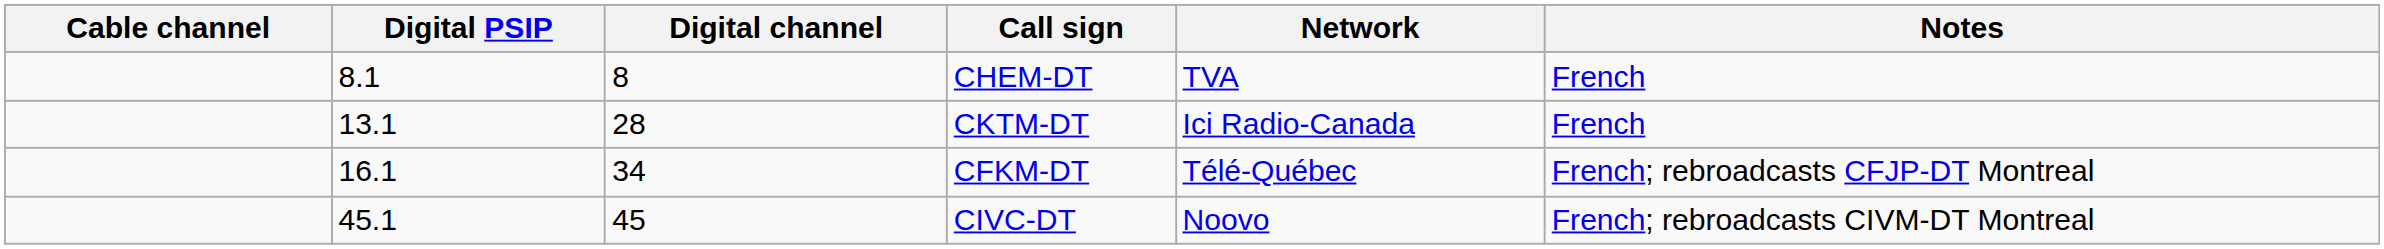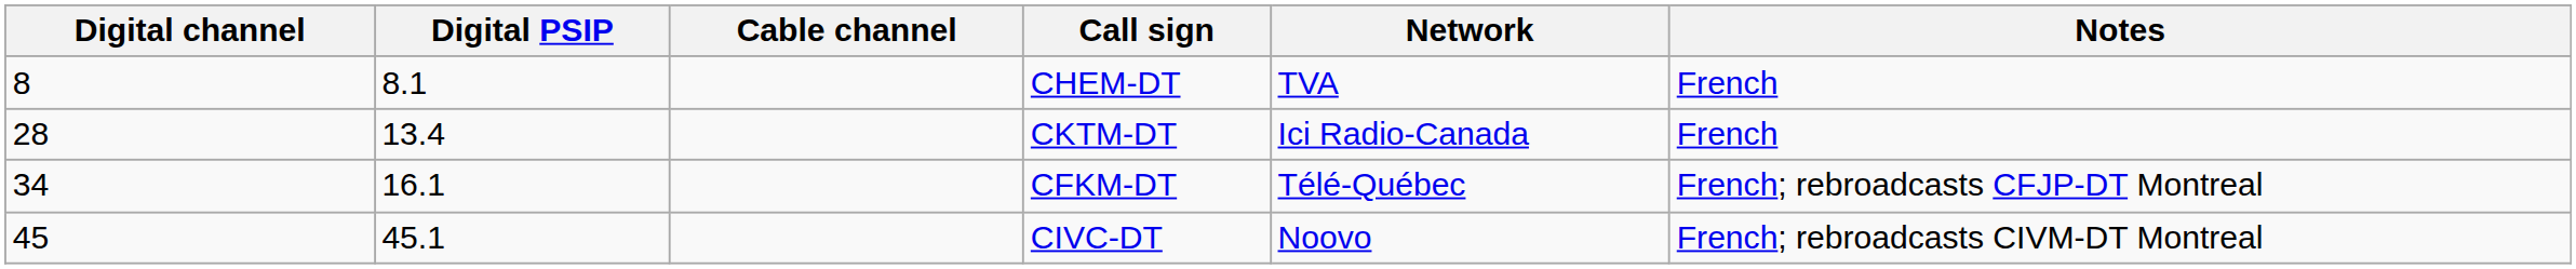 <table class="wikitable sortable" width="100%">
 <tr>
+<th>Digital channel</th>
+<th>Digital <a href='#'>PSIP</a></th>
 <th>Cable channel</th>
-<th>Digital <a href='#'>PSIP</a></th>
-<th>Digital channel</th>
 <th>Call sign</th>
 <th>Network</th>
 <th>Notes</th>
 </tr>
 <tr>
+<td>8</td>
+<td>8.1</td>
 <td></td>
-<td>8.1</td>
-<td>8</td>
 <td><a href='#'>CHEM-DT</a></td>
 <td><a href='#'>TVA</a></td>
 <td><a href='#'>French</a></td>
 </tr>
 <tr>
+<td>28</td>
+<td>13.4</td>
 <td></td>
-<td>13.1</td>
-<td>28</td>
 <td><a href='#'>CKTM-DT</a></td>
 <td><a href='#'>Ici Radio-Canada</a></td>
 <td><a href='#'>French</a></td>
 </tr>
 <tr>
+<td>34</td>
+<td>16.1</td>
 <td></td>
-<td>16.1</td>
-<td>34</td>
 <td><a href='#'>CFKM-DT</a></td>
 <td><a href='#'>Télé-Québec</a></td>
 <td><a href='#'>French</a>; rebroadcasts <a href='#'>CFJP-DT</a> Montreal</td>
 </tr>
 <tr>
+<td>45</td>
+<td>45.1</td>
 <td></td>
-<td>45.1</td>
-<td>45</td>
 <td><a href='#'>CIVC-DT</a></td>
 <td><a href='#'>Noovo</a></td>
 <td><a href='#'>French</a>; rebroadcasts CIVM-DT Montreal</td>
 </tr>
 </table>
